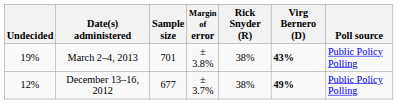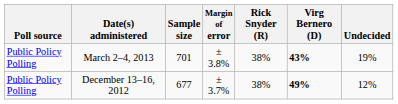 <table class="wikitable">
 <tr valign= bottom>
-<th style="width:40px;">Undecided</th>
+<th style="width:150px;">Poll source</th>
 <th style="width:190px;">Date(s)<br>administered</th>
 <th class=small>Sample<br>size</th>
 <th><small>Margin of</small><br>error</th>
 <th style="width:100px;">Rick<br>Snyder (R)</th>
 <th style="width:100px;">Virg<br>Bernero (D)</th>
-<th style="width:150px;">Poll source</th>
+<th style="width:40px;">Undecided</th>
 </tr>
 <tr>
-<td align=center>19%</td>
+<td><a href='#'>Public Policy Polling</a></td>
 <td align=center>March 2–4, 2013</td>
 <td align=center>701</td>
 <td align=center>± 3.8%</td>
 <td align=center>38%</td>
 <td><strong>43%</strong></td>
-<td><a href='#'>Public Policy Polling</a></td>
+<td align=center>19%</td>
 </tr>
 <tr>
-<td align=center>12%</td>
+<td><a href='#'>Public Policy Polling</a></td>
 <td align=center>December 13–16, 2012</td>
 <td align=center>677</td>
 <td align=center>± 3.7%</td>
 <td align=center>38%</td>
 <td><strong>49%</strong></td>
-<td><a href='#'>Public Policy Polling</a></td>
+<td align=center>12%</td>
 </tr>
 </table>
